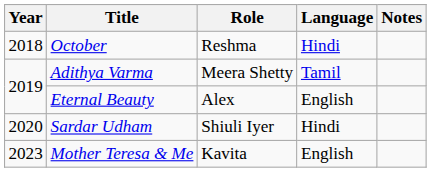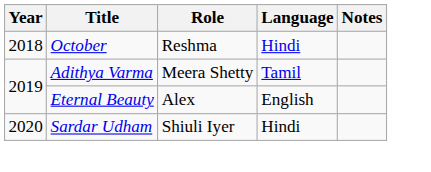 <table class="wikitable sortable">
 <tr>
 <th>Year</th>
 <th>Title</th>
 <th>Role</th>
 <th>Language</th>
 <th>Notes</th>
 </tr>
 <tr>
 <td>2018</td>
 <td><em><a href='#'>October</a></em></td>
 <td>Reshma</td>
 <td><a href='#'>Hindi</a></td>
 <td></td>
 </tr>
 <tr>
 <td rowspan="2">2019</td>
 <td><em><a href='#'>Adithya Varma</a></em></td>
 <td>Meera Shetty</td>
 <td><a href='#'>Tamil</a></td>
 <td></td>
 </tr>
 <tr>
 <td><em><a href='#'>Eternal Beauty</a></em></td>
 <td>Alex</td>
 <td>English</td>
 <td></td>
 </tr>
 <tr>
 <td>2020</td>
 <td><em><a href='#'>Sardar Udham</a></em></td>
 <td>Shiuli Iyer</td>
 <td>Hindi</td>
 <td></td>
 </tr>
-<tr>
-<td>2023</td>
-<td><em><a href='#'>Mother Teresa & Me</a></em></td>
-<td>Kavita</td>
-<td>English</td>
-<td></td>
-</tr>
 </table>
